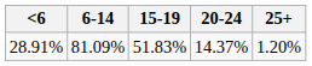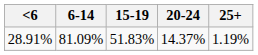 <table class="wikitable">
 <tr>
 <th><6</th>
 <th>6-14</th>
 <th>15-19</th>
 <th>20-24</th>
 <th>25+</th>
 </tr>
 <tr>
 <td>28.91%</td>
 <td>81.09%</td>
 <td>51.83%</td>
 <td>14.37%</td>
-<td>1.20%</td>
+<td>1.19%</td>
 </tr>
 </table>
